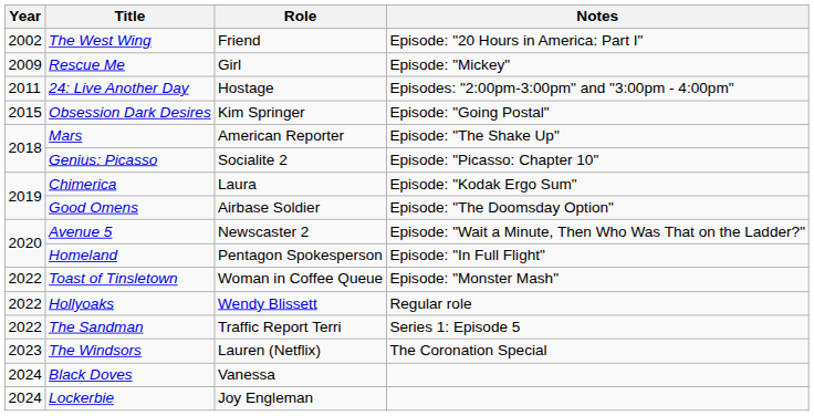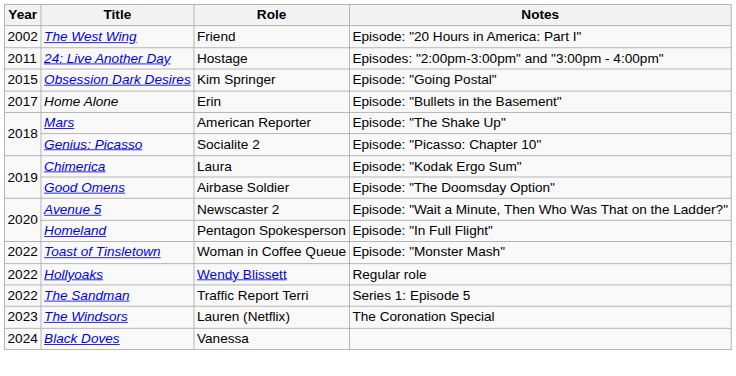 <table class="wikitable sortable">
 <tr>
 <th>Year</th>
 <th>Title</th>
 <th>Role</th>
 <th class="unsortable">Notes</th>
 </tr>
 <tr>
 <td>2002</td>
 <td><em><a href='#'>The West Wing</a></em></td>
 <td>Friend</td>
 <td>Episode: "20 Hours in America: Part I"</td>
 </tr>
 <tr>
-<td>2009</td>
-<td><em><a href='#'>Rescue Me</a></em></td>
-<td>Girl</td>
-<td>Episode: "Mickey"</td>
-</tr>
-<tr>
 <td>2011</td>
 <td><em><a href='#'>24: Live Another Day</a></em></td>
 <td>Hostage</td>
 <td>Episodes: "2:00pm-3:00pm" and "3:00pm - 4:00pm"</td>
 </tr>
 <tr>
 <td>2015</td>
 <td><em><a href='#'>Obsession Dark Desires</a></em></td>
 <td>Kim Springer</td>
 <td>Episode: "Going Postal"</td>
+</tr>
+<tr>
+<td>2017</td>
+<td><em>Home Alone</em></td>
+<td>Erin</td>
+<td>Episode: "Bullets in the Basement"</td>
 </tr>
 <tr>
 <td rowspan="2">2018</td>
 <td><em><a href='#'>Mars</a></em></td>
 <td>American Reporter</td>
 <td>Episode: "The Shake Up"</td>
 </tr>
 <tr>
 <td><em><a href='#'>Genius: Picasso</a></em></td>
 <td>Socialite 2</td>
 <td>Episode: "Picasso: Chapter 10"</td>
 </tr>
 <tr>
 <td rowspan="2">2019</td>
 <td><em><a href='#'>Chimerica</a></em></td>
 <td>Laura</td>
 <td>Episode: "Kodak Ergo Sum"</td>
 </tr>
 <tr>
 <td><em><a href='#'>Good Omens</a></em></td>
 <td>Airbase Soldier</td>
 <td>Episode: "The Doomsday Option"</td>
 </tr>
 <tr>
 <td rowspan="2">2020</td>
 <td><em><a href='#'>Avenue 5</a></em></td>
 <td>Newscaster 2</td>
 <td>Episode: "Wait a Minute, Then Who Was That on the Ladder?"</td>
 </tr>
 <tr>
 <td><em><a href='#'>Homeland</a></em></td>
 <td>Pentagon Spokesperson</td>
 <td>Episode: "In Full Flight"</td>
 </tr>
 <tr>
 <td>2022</td>
 <td><em><a href='#'>Toast of Tinsletown</a></em></td>
 <td>Woman in Coffee Queue</td>
 <td>Episode: "Monster Mash"</td>
 </tr>
 <tr>
 <td>2022</td>
 <td><em><a href='#'>Hollyoaks</a></em></td>
 <td><a href='#'>Wendy Blissett</a></td>
 <td>Regular role</td>
 </tr>
 <tr>
 <td>2022</td>
 <td><em><a href='#'>The Sandman</a></em></td>
 <td>Traffic Report Terri</td>
 <td>Series 1: Episode 5</td>
 </tr>
 <tr>
 <td>2023</td>
 <td><em><a href='#'>The Windsors</a></em></td>
 <td>Lauren (Netflix)</td>
 <td>The Coronation Special</td>
 </tr>
 <tr>
 <td>2024</td>
 <td><em><a href='#'>Black Doves</a></em></td>
 <td>Vanessa</td>
 <td></td>
 </tr>
-<tr>
-<td>2024</td>
-<td><em><a href='#'>Lockerbie</a></em></td>
-<td>Joy Engleman</td>
-<td></td>
-</tr>
 </table>
